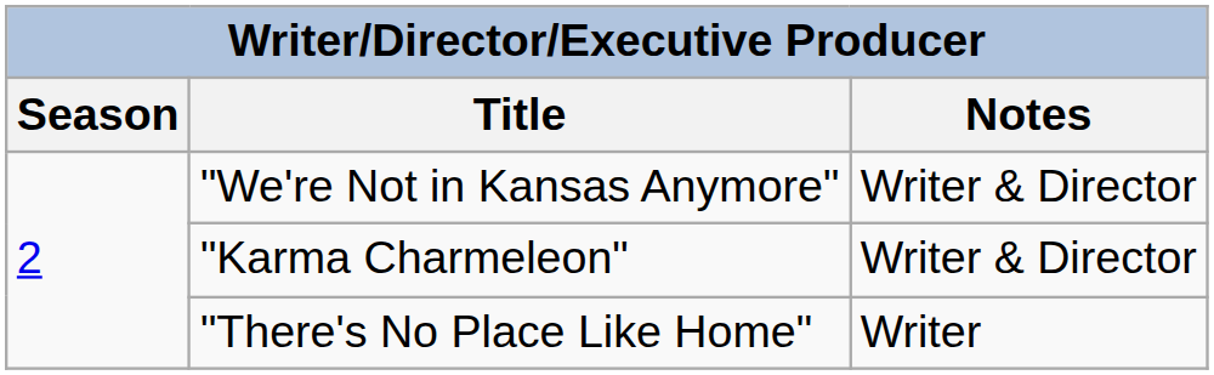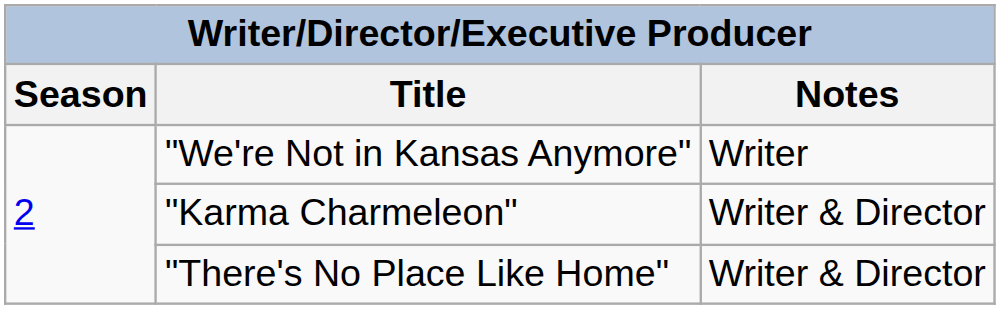 <table class="wikitable">
 <tr>
 <th colspan="3" style="background: LightSteelBlue;">Writer/Director/Executive Producer</th>
 </tr>
 <tr>
 <th>Season</th>
 <th>Title</th>
 <th>Notes</th>
 </tr>
 <tr>
 <td style= align="center" rowspan=3><a href='#'>2</a></td>
 <td>"We're Not in Kansas Anymore"</td>
-<td>Writer & Director</td>
+<td>Writer</td>
 </tr>
 <tr>
 <td>"Karma Charmeleon"</td>
 <td>Writer & Director</td>
 </tr>
 <tr>
 <td>"There's No Place Like Home"</td>
-<td>Writer</td>
+<td>Writer & Director</td>
 </tr>
 </table>
